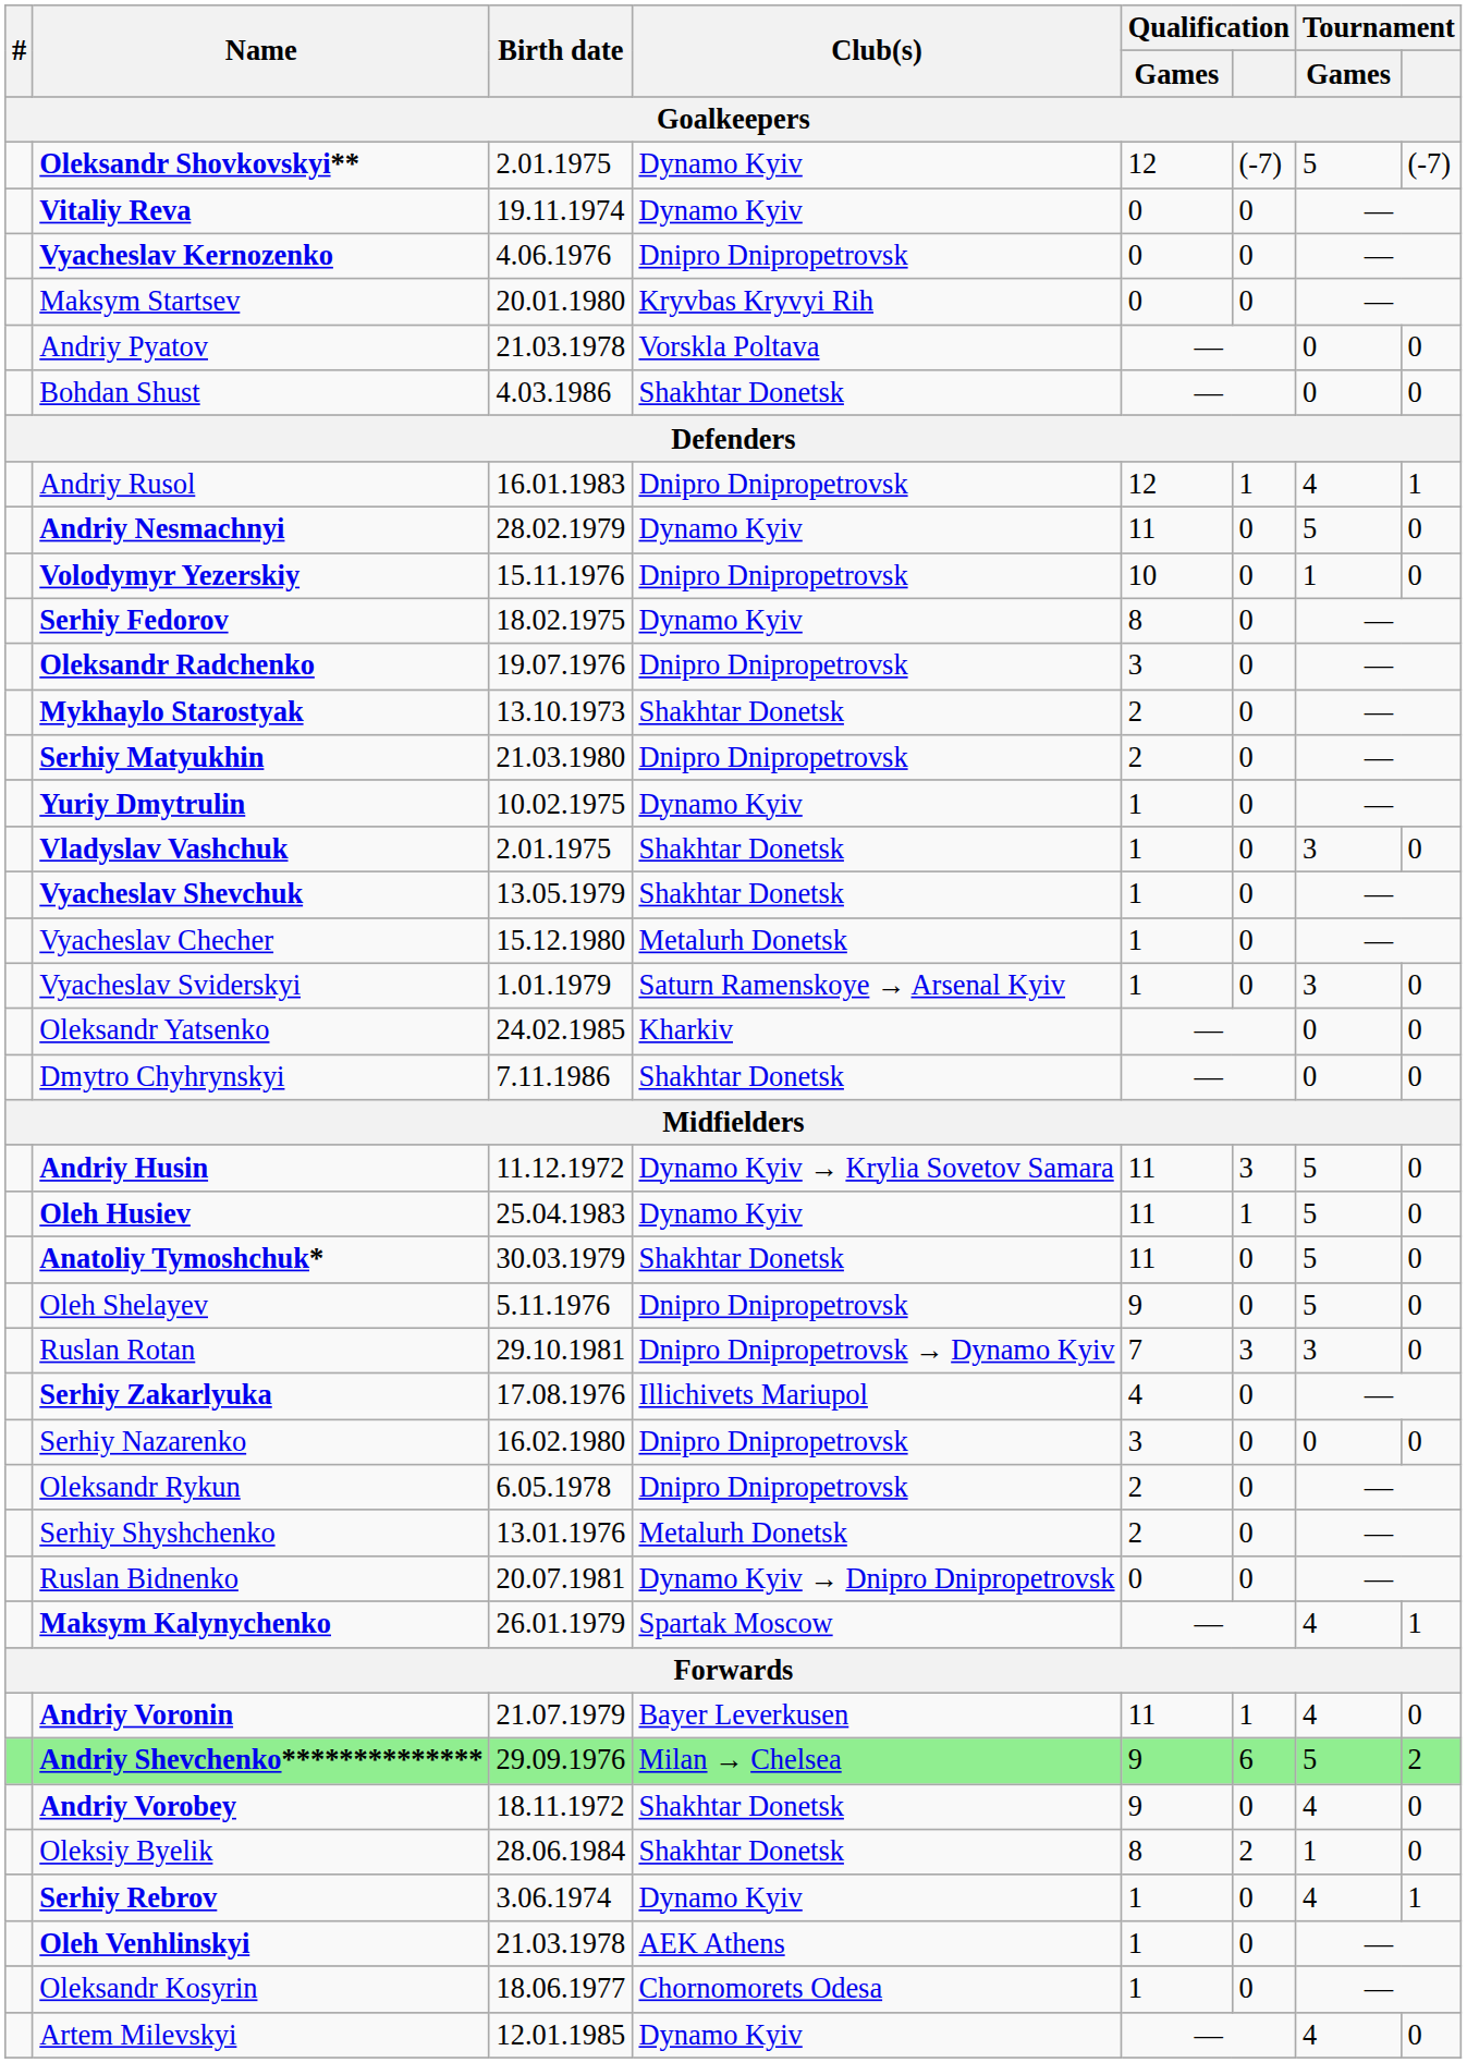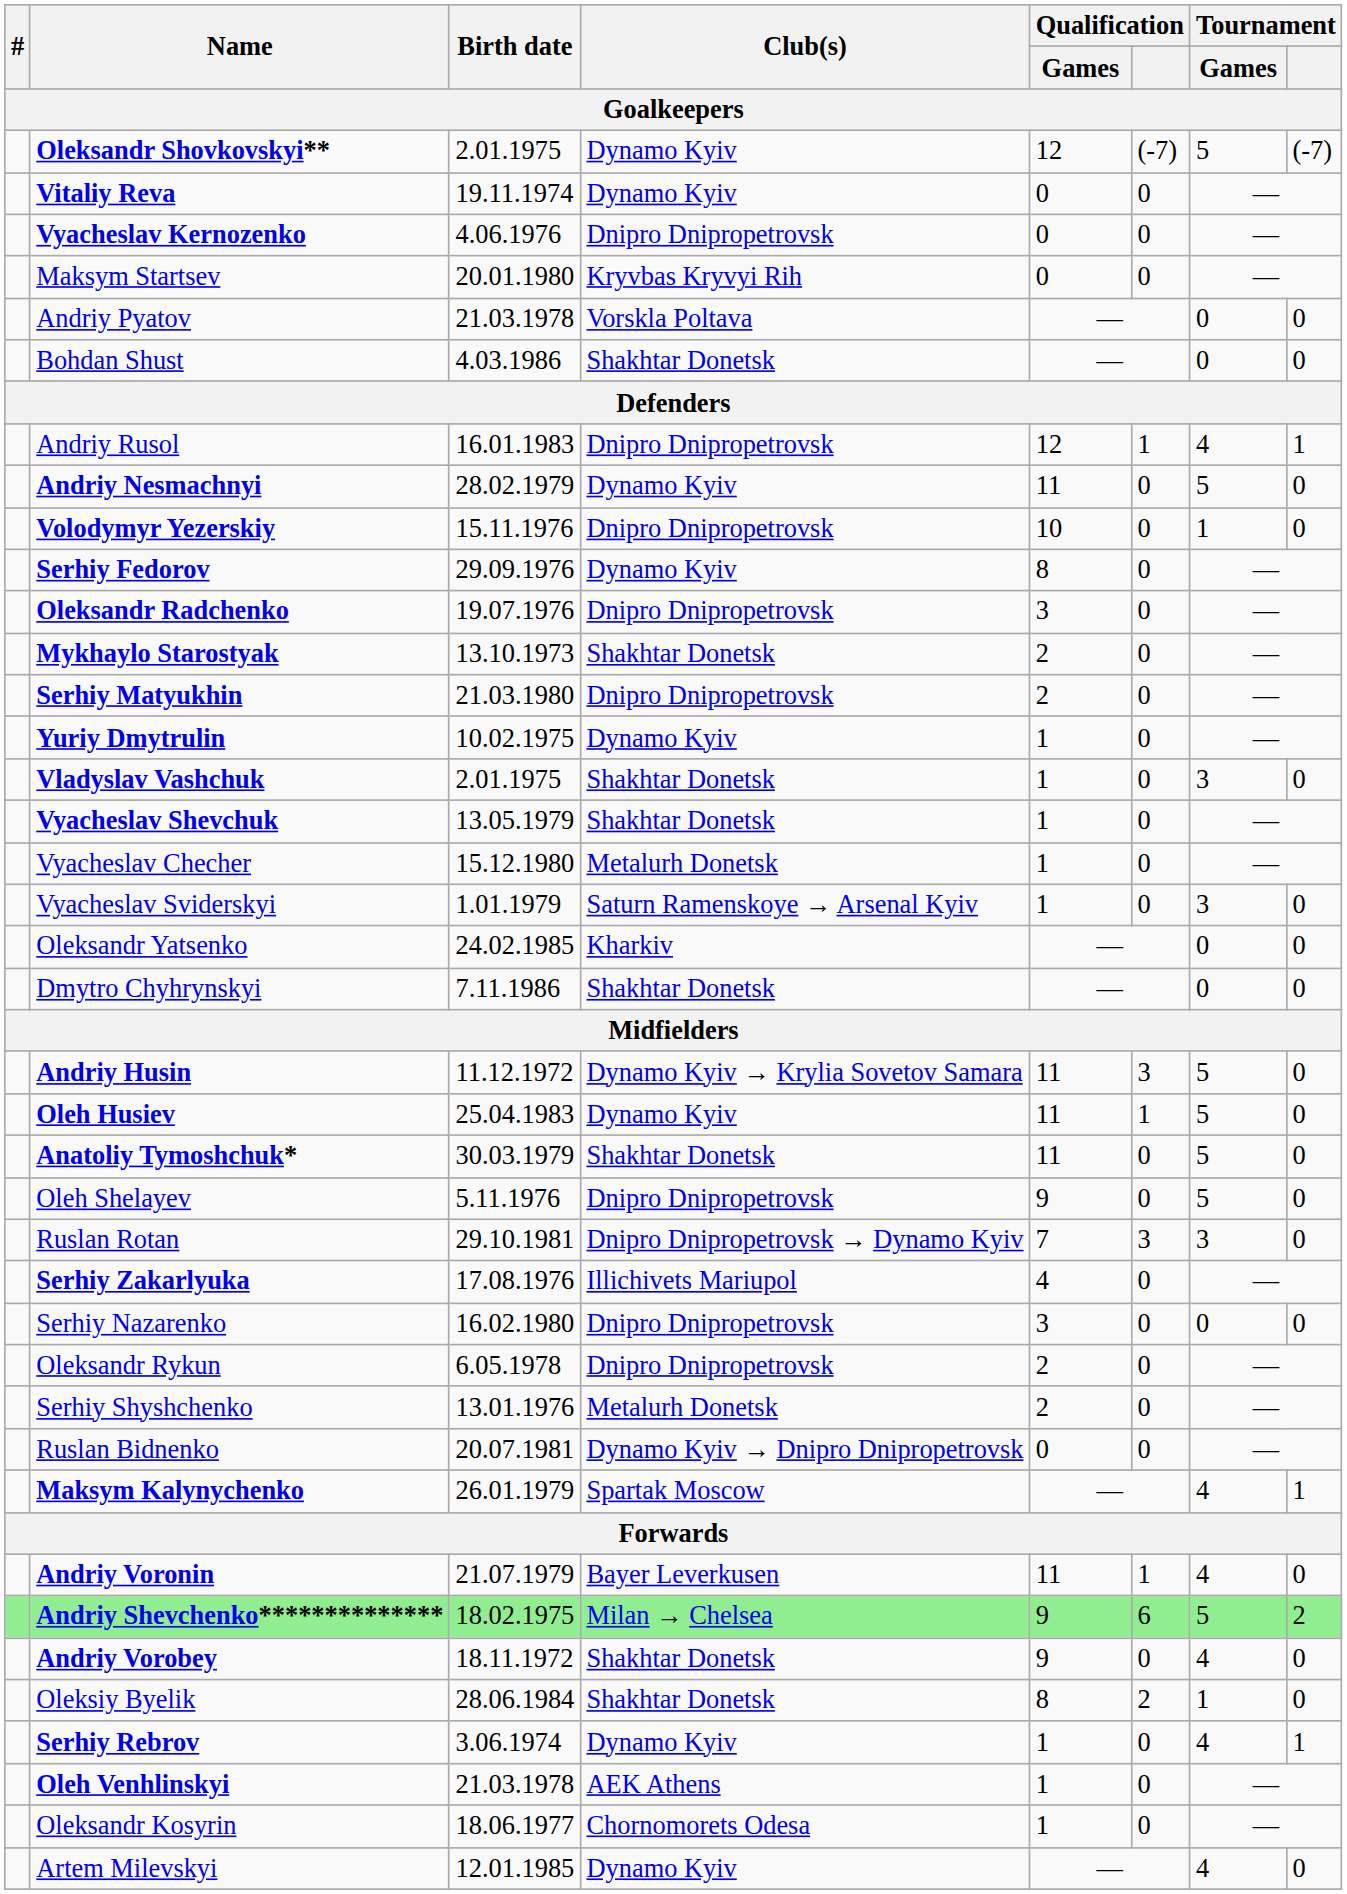 <table class="wikitable">
 <tr>
 <th rowspan=2>#</th>
 <th rowspan=2>Name</th>
 <th rowspan=2>Birth date</th>
 <th rowspan=2>Club(s)</th>
 <th colspan=2>Qualification</th>
 <th colspan=2>Tournament</th>
 </tr>
 <tr>
 <th>Games</th>
 <th></th>
 <th>Games</th>
 <th></th>
 </tr>
 <tr>
 <th colspan=8>Goalkeepers</th>
 </tr>
 <tr>
 <td></td>
 <td><strong><a href='#'>Oleksandr Shovkovskyi</a>**</strong></td>
 <td>2.01.1975</td>
 <td><a href='#'>Dynamo Kyiv</a></td>
 <td>12</td>
 <td>(-7)</td>
 <td>5</td>
 <td>(-7)</td>
 </tr>
 <tr>
 <td></td>
 <td><strong><a href='#'>Vitaliy Reva</a></strong></td>
 <td>19.11.1974</td>
 <td><a href='#'>Dynamo Kyiv</a></td>
 <td>0</td>
 <td>0</td>
 <td colspan=2 align=center>—</td>
 </tr>
 <tr>
 <td></td>
 <td><strong><a href='#'>Vyacheslav Kernozenko</a></strong></td>
 <td>4.06.1976</td>
 <td><a href='#'>Dnipro Dnipropetrovsk</a></td>
 <td>0</td>
 <td>0</td>
 <td colspan=2 align=center>—</td>
 </tr>
 <tr>
 <td></td>
 <td><a href='#'>Maksym Startsev</a></td>
 <td>20.01.1980</td>
 <td><a href='#'>Kryvbas Kryvyi Rih</a></td>
 <td>0</td>
 <td>0</td>
 <td colspan=2 align=center>—</td>
 </tr>
 <tr>
 <td></td>
 <td><a href='#'>Andriy Pyatov</a></td>
 <td>21.03.1978</td>
 <td><a href='#'>Vorskla Poltava</a></td>
 <td colspan=2 align=center>—</td>
 <td>0</td>
 <td>0</td>
 </tr>
 <tr>
 <td></td>
 <td><a href='#'>Bohdan Shust</a></td>
 <td>4.03.1986</td>
 <td><a href='#'>Shakhtar Donetsk</a></td>
 <td colspan=2 align=center>—</td>
 <td>0</td>
 <td>0</td>
 </tr>
 <tr>
 <th colspan=8>Defenders</th>
 </tr>
 <tr>
 <td></td>
 <td><a href='#'>Andriy Rusol</a></td>
 <td>16.01.1983</td>
 <td><a href='#'>Dnipro Dnipropetrovsk</a></td>
 <td>12</td>
 <td>1</td>
 <td>4</td>
 <td>1</td>
 </tr>
 <tr>
 <td></td>
 <td><strong><a href='#'>Andriy Nesmachnyi</a></strong></td>
 <td>28.02.1979</td>
 <td><a href='#'>Dynamo Kyiv</a></td>
 <td>11</td>
 <td>0</td>
 <td>5</td>
 <td>0</td>
 </tr>
 <tr>
 <td></td>
 <td><strong><a href='#'>Volodymyr Yezerskiy</a></strong></td>
 <td>15.11.1976</td>
 <td><a href='#'>Dnipro Dnipropetrovsk</a></td>
 <td>10</td>
 <td>0</td>
 <td>1</td>
 <td>0</td>
 </tr>
 <tr>
 <td></td>
 <td><strong><a href='#'>Serhiy Fedorov</a></strong></td>
-<td>18.02.1975</td>
+<td>29.09.1976</td>
 <td><a href='#'>Dynamo Kyiv</a></td>
 <td>8</td>
 <td>0</td>
 <td colspan=2 align=center>—</td>
 </tr>
 <tr>
 <td></td>
 <td><strong><a href='#'>Oleksandr Radchenko</a></strong></td>
 <td>19.07.1976</td>
 <td><a href='#'>Dnipro Dnipropetrovsk</a></td>
 <td>3</td>
 <td>0</td>
 <td colspan=2 align=center>—</td>
 </tr>
 <tr>
 <td></td>
 <td><strong><a href='#'>Mykhaylo Starostyak</a></strong></td>
 <td>13.10.1973</td>
 <td><a href='#'>Shakhtar Donetsk</a></td>
 <td>2</td>
 <td>0</td>
 <td colspan=2 align=center>—</td>
 </tr>
 <tr>
 <td></td>
 <td><strong><a href='#'>Serhiy Matyukhin</a></strong></td>
 <td>21.03.1980</td>
 <td><a href='#'>Dnipro Dnipropetrovsk</a></td>
 <td>2</td>
 <td>0</td>
 <td colspan=2 align=center>—</td>
 </tr>
 <tr>
 <td></td>
 <td><strong><a href='#'>Yuriy Dmytrulin</a></strong></td>
 <td>10.02.1975</td>
 <td><a href='#'>Dynamo Kyiv</a></td>
 <td>1</td>
 <td>0</td>
 <td colspan=2 align=center>—</td>
 </tr>
 <tr>
 <td></td>
 <td><strong><a href='#'>Vladyslav Vashchuk</a></strong></td>
 <td>2.01.1975</td>
 <td><a href='#'>Shakhtar Donetsk</a></td>
 <td>1</td>
 <td>0</td>
 <td>3</td>
 <td>0</td>
 </tr>
 <tr>
 <td></td>
 <td><strong><a href='#'>Vyacheslav Shevchuk</a></strong></td>
 <td>13.05.1979</td>
 <td><a href='#'>Shakhtar Donetsk</a></td>
 <td>1</td>
 <td>0</td>
 <td colspan=2 align=center>—</td>
 </tr>
 <tr>
 <td></td>
 <td><a href='#'>Vyacheslav Checher</a></td>
 <td>15.12.1980</td>
 <td><a href='#'>Metalurh Donetsk</a></td>
 <td>1</td>
 <td>0</td>
 <td colspan=2 align=center>—</td>
 </tr>
 <tr>
 <td></td>
 <td><a href='#'>Vyacheslav Sviderskyi</a></td>
 <td>1.01.1979</td>
 <td> <a href='#'>Saturn Ramenskoye</a> → <a href='#'>Arsenal Kyiv</a></td>
 <td>1</td>
 <td>0</td>
 <td>3</td>
 <td>0</td>
 </tr>
 <tr>
 <td></td>
 <td><a href='#'>Oleksandr Yatsenko</a></td>
 <td>24.02.1985</td>
 <td><a href='#'>Kharkiv</a></td>
 <td colspan=2 align=center>—</td>
 <td>0</td>
 <td>0</td>
 </tr>
 <tr>
 <td></td>
 <td><a href='#'>Dmytro Chyhrynskyi</a></td>
 <td>7.11.1986</td>
 <td><a href='#'>Shakhtar Donetsk</a></td>
 <td colspan=2 align=center>—</td>
 <td>0</td>
 <td>0</td>
 </tr>
 <tr>
 <th colspan=8>Midfielders</th>
 </tr>
 <tr>
 <td></td>
 <td><strong><a href='#'>Andriy Husin</a></strong></td>
 <td>11.12.1972</td>
 <td><a href='#'>Dynamo Kyiv</a> →  <a href='#'>Krylia Sovetov Samara</a></td>
 <td>11</td>
 <td>3</td>
 <td>5</td>
 <td>0</td>
 </tr>
 <tr>
 <td></td>
 <td><strong><a href='#'>Oleh Husiev</a></strong></td>
 <td>25.04.1983</td>
 <td><a href='#'>Dynamo Kyiv</a></td>
 <td>11</td>
 <td>1</td>
 <td>5</td>
 <td>0</td>
 </tr>
 <tr>
 <td></td>
 <td><strong><a href='#'>Anatoliy Tymoshchuk</a>*</strong></td>
 <td>30.03.1979</td>
 <td><a href='#'>Shakhtar Donetsk</a></td>
 <td>11</td>
 <td>0</td>
 <td>5</td>
 <td>0</td>
 </tr>
 <tr>
 <td></td>
 <td><a href='#'>Oleh Shelayev</a></td>
 <td>5.11.1976</td>
 <td><a href='#'>Dnipro Dnipropetrovsk</a></td>
 <td>9</td>
 <td>0</td>
 <td>5</td>
 <td>0</td>
 </tr>
 <tr>
 <td></td>
 <td><a href='#'>Ruslan Rotan</a></td>
 <td>29.10.1981</td>
 <td><a href='#'>Dnipro Dnipropetrovsk</a> → <a href='#'>Dynamo Kyiv</a></td>
 <td>7</td>
 <td>3</td>
 <td>3</td>
 <td>0</td>
 </tr>
 <tr>
 <td></td>
 <td><strong><a href='#'>Serhiy Zakarlyuka</a></strong></td>
 <td>17.08.1976</td>
 <td><a href='#'>Illichivets Mariupol</a></td>
 <td>4</td>
 <td>0</td>
 <td colspan=2 align=center>—</td>
 </tr>
 <tr>
 <td></td>
 <td><a href='#'>Serhiy Nazarenko</a></td>
 <td>16.02.1980</td>
 <td><a href='#'>Dnipro Dnipropetrovsk</a></td>
 <td>3</td>
 <td>0</td>
 <td>0</td>
 <td>0</td>
 </tr>
 <tr>
 <td></td>
 <td><a href='#'>Oleksandr Rykun</a></td>
 <td>6.05.1978</td>
 <td><a href='#'>Dnipro Dnipropetrovsk</a></td>
 <td>2</td>
 <td>0</td>
 <td colspan=2 align=center>—</td>
 </tr>
 <tr>
 <td></td>
 <td><a href='#'>Serhiy Shyshchenko</a></td>
 <td>13.01.1976</td>
 <td><a href='#'>Metalurh Donetsk</a></td>
 <td>2</td>
 <td>0</td>
 <td colspan=2 align=center>—</td>
 </tr>
 <tr>
 <td></td>
 <td><a href='#'>Ruslan Bidnenko</a></td>
 <td>20.07.1981</td>
 <td><a href='#'>Dynamo Kyiv</a> → <a href='#'>Dnipro Dnipropetrovsk</a></td>
 <td>0</td>
 <td>0</td>
 <td colspan=2 align=center>—</td>
 </tr>
 <tr>
 <td></td>
 <td><strong><a href='#'>Maksym Kalynychenko</a></strong></td>
 <td>26.01.1979</td>
 <td> <a href='#'>Spartak Moscow</a></td>
 <td colspan=2 align=center>—</td>
 <td>4</td>
 <td>1</td>
 </tr>
 <tr>
 <th colspan=8>Forwards</th>
 </tr>
 <tr>
 <td></td>
 <td><strong><a href='#'>Andriy Voronin</a></strong></td>
 <td>21.07.1979</td>
 <td> <a href='#'>Bayer Leverkusen</a></td>
 <td>11</td>
 <td>1</td>
 <td>4</td>
 <td>0</td>
 </tr>
 <tr bgcolor=lightgreen>
 <td></td>
 <td><strong><a href='#'>Andriy Shevchenko</a>**************</strong></td>
-<td>29.09.1976</td>
+<td>18.02.1975</td>
 <td> <a href='#'>Milan</a> →  <a href='#'>Chelsea</a></td>
 <td>9</td>
 <td>6</td>
 <td>5</td>
 <td>2</td>
 </tr>
 <tr>
 <td></td>
 <td><strong><a href='#'>Andriy Vorobey</a></strong></td>
 <td>18.11.1972</td>
 <td><a href='#'>Shakhtar Donetsk</a></td>
 <td>9</td>
 <td>0</td>
 <td>4</td>
 <td>0</td>
 </tr>
 <tr>
 <td></td>
 <td><a href='#'>Oleksiy Byelik</a></td>
 <td>28.06.1984</td>
 <td><a href='#'>Shakhtar Donetsk</a></td>
 <td>8</td>
 <td>2</td>
 <td>1</td>
 <td>0</td>
 </tr>
 <tr>
 <td></td>
 <td><strong><a href='#'>Serhiy Rebrov</a></strong></td>
 <td>3.06.1974</td>
 <td><a href='#'>Dynamo Kyiv</a></td>
 <td>1</td>
 <td>0</td>
 <td>4</td>
 <td>1</td>
 </tr>
 <tr>
 <td></td>
 <td><strong><a href='#'>Oleh Venhlinskyi</a></strong></td>
 <td>21.03.1978</td>
 <td> <a href='#'>AEK Athens</a></td>
 <td>1</td>
 <td>0</td>
 <td colspan=2 align=center>—</td>
 </tr>
 <tr>
 <td></td>
 <td><a href='#'>Oleksandr Kosyrin</a></td>
 <td>18.06.1977</td>
 <td><a href='#'>Chornomorets Odesa</a></td>
 <td>1</td>
 <td>0</td>
 <td colspan=2 align=center>—</td>
 </tr>
 <tr>
 <td></td>
 <td><a href='#'>Artem Milevskyi</a></td>
 <td>12.01.1985</td>
 <td><a href='#'>Dynamo Kyiv</a></td>
 <td colspan=2 align=center>—</td>
 <td>4</td>
 <td>0</td>
 </tr>
 </table>
